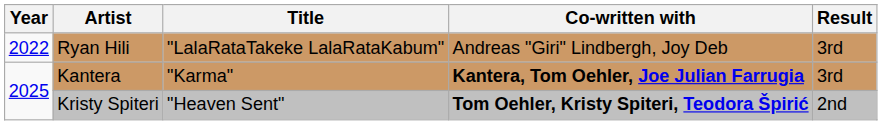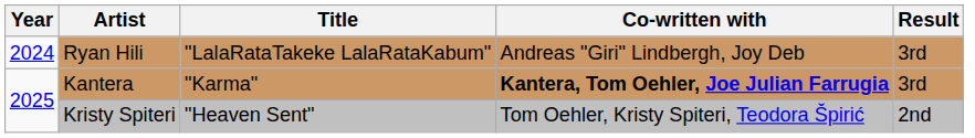 <table class="wikitable plainrowheaders">
 <tr>
 <th scope="col">Year</th>
 <th scope="col">Artist</th>
 <th scope="col">Title</th>
 <th scope="col">Co-written with</th>
 <th scope="col">Result</th>
 </tr>
 <tr>
-<td><a href='#'>2022</a></td>
+<td><a href='#'>2024</a></td>
 <td bgcolor="#cc9966">Ryan Hili</td>
 <td bgcolor="#cc9966">"LalaRataTakeke LalaRataKabum"</td>
 <td bgcolor="#cc9966">Andreas "Giri" Lindbergh, Joy Deb</td>
 <td bgcolor="#cc9966">3rd</td>
 </tr>
 <tr>
 <td rowspan="2"><a href='#'>2025</a></td>
 <td bgcolor="#cc9966">Kantera</td>
 <td bgcolor="#cc9966">"Karma"</td>
 <td bgcolor="#cc9966"><strong>Kantera, Tom Oehler, <a href='#'>Joe Julian Farrugia</a></strong></td>
 <td bgcolor="#cc9966">3rd</td>
 </tr>
 <tr>
 <td bgcolor="silver">Kristy Spiteri</td>
 <td bgcolor="silver">"Heaven Sent"</td>
-<td bgcolor="silver"><strong>Tom Oehler, Kristy Spiteri, <a href='#'>Teodora Špirić</a></strong></td>
+<td bgcolor="silver">Tom Oehler, Kristy Spiteri, <a href='#'>Teodora Špirić</a></td>
 <td bgcolor="silver">2nd</td>
 </tr>
 </table>
